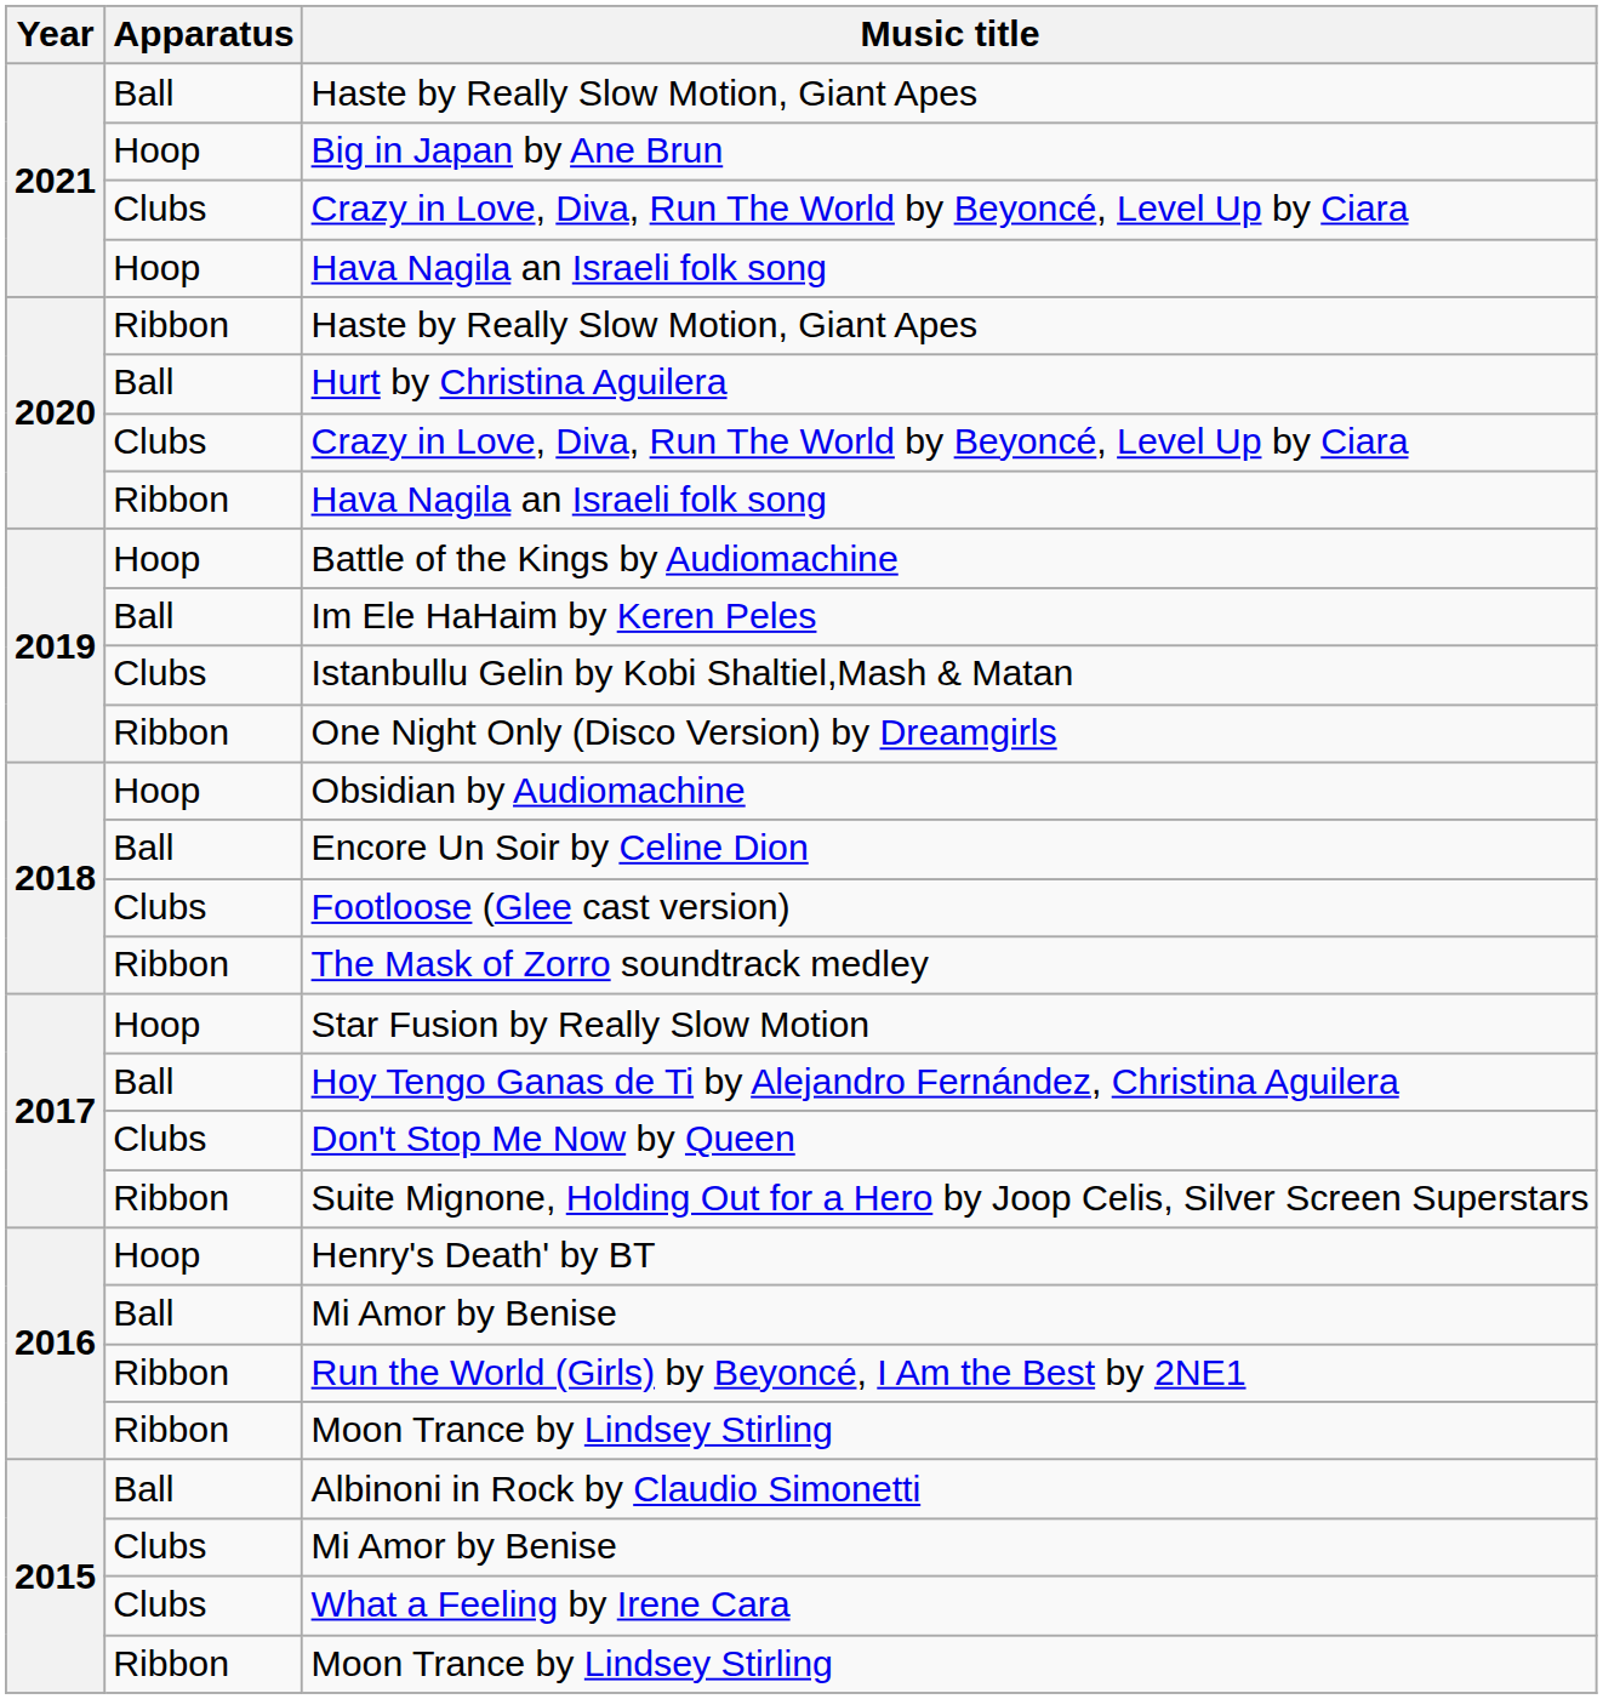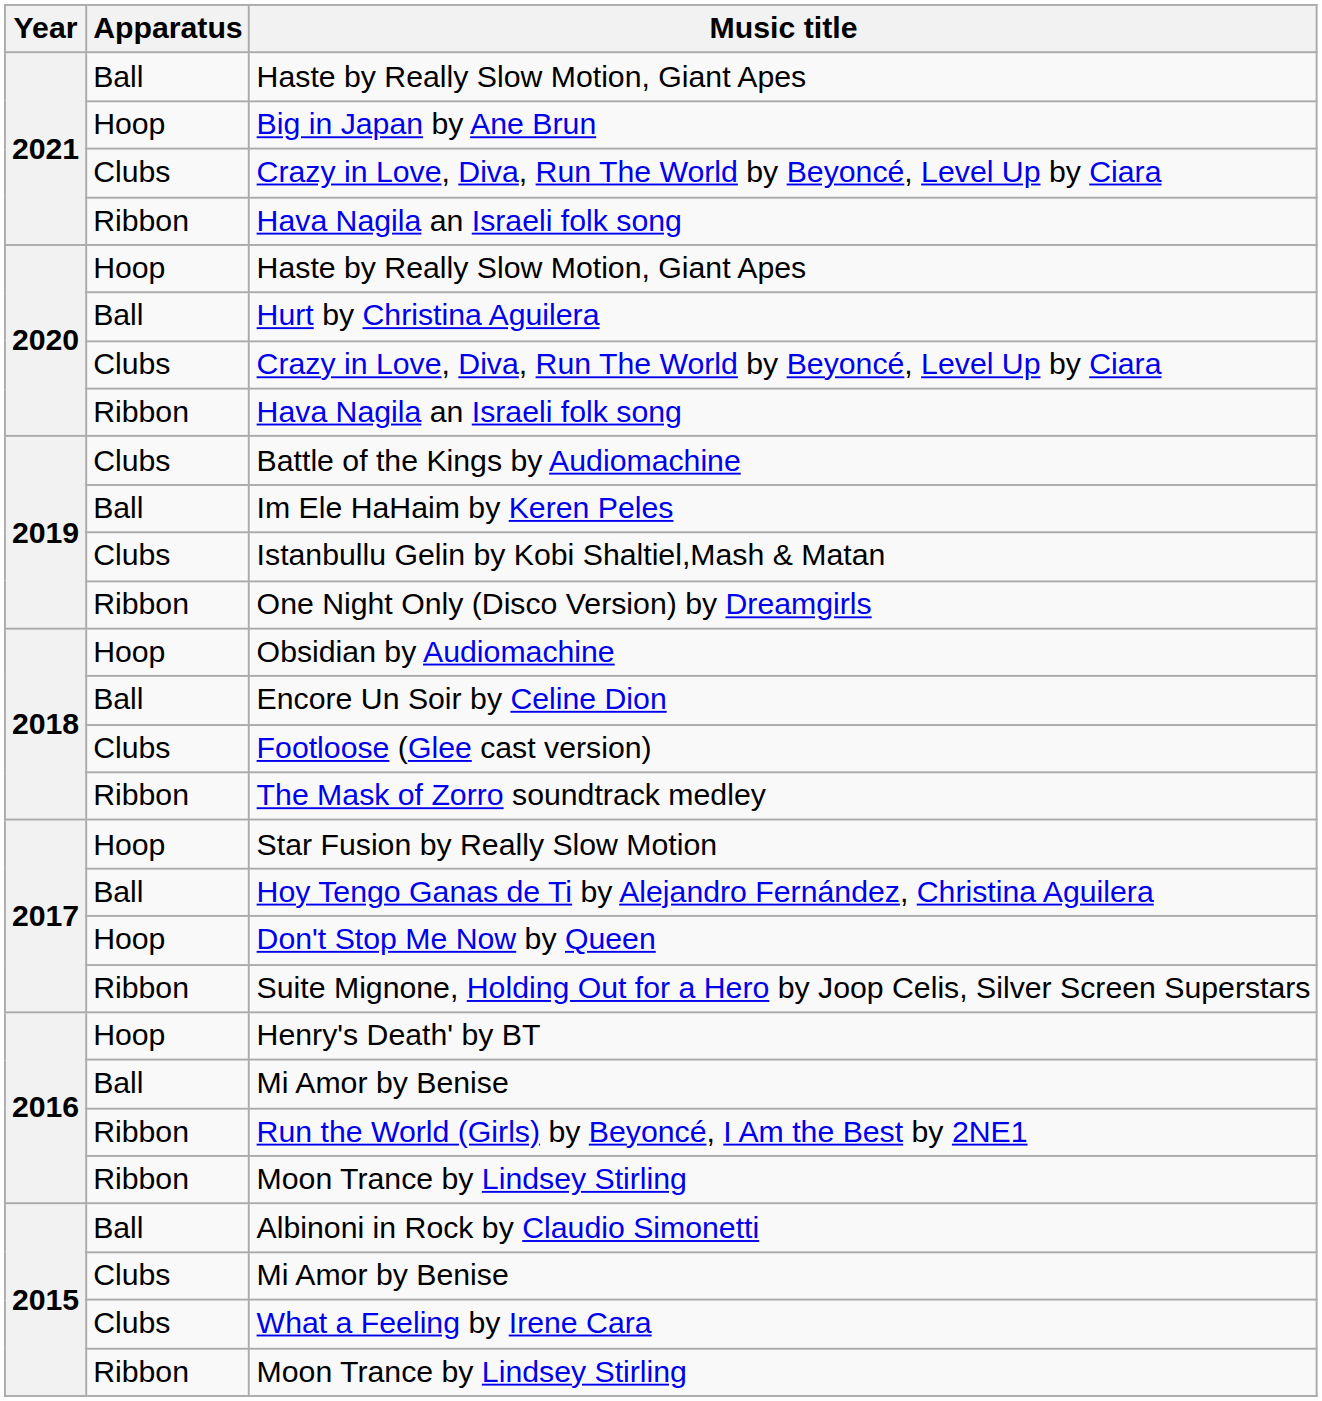 <table class="wikitable plainrowheaders">
 <tr>
 <th scope=col>Year</th>
 <th scope=col>Apparatus</th>
 <th scope=col>Music title</th>
 </tr>
 <tr>
 <th rowspan=4>2021</th>
 <td>Ball</td>
 <td>Haste by Really Slow Motion, Giant Apes</td>
 </tr>
 <tr>
 <td>Hoop</td>
 <td><a href='#'>Big in Japan</a> by <a href='#'>Ane Brun</a></td>
 </tr>
 <tr>
 <td>Clubs</td>
 <td><a href='#'>Crazy in Love</a>, <a href='#'>Diva</a>, <a href='#'>Run The World</a> by <a href='#'>Beyoncé</a>, <a href='#'>Level Up</a> by <a href='#'>Ciara</a></td>
 </tr>
 <tr>
-<td>Hoop</td>
+<td>Ribbon</td>
 <td><a href='#'>Hava Nagila</a> an <a href='#'>Israeli folk song</a></td>
 </tr>
 <tr>
 <th rowspan=4>2020</th>
-<td>Ribbon</td>
+<td>Hoop</td>
 <td>Haste by Really Slow Motion, Giant Apes</td>
 </tr>
 <tr>
 <td>Ball</td>
 <td><a href='#'>Hurt</a> by <a href='#'>Christina Aguilera</a></td>
 </tr>
 <tr>
 <td>Clubs</td>
 <td><a href='#'>Crazy in Love</a>, <a href='#'>Diva</a>, <a href='#'>Run The World</a> by <a href='#'>Beyoncé</a>, <a href='#'>Level Up</a> by <a href='#'>Ciara</a></td>
 </tr>
 <tr>
 <td>Ribbon</td>
 <td><a href='#'>Hava Nagila</a> an <a href='#'>Israeli folk song</a></td>
 </tr>
 <tr>
 <th rowspan=4>2019</th>
-<td>Hoop</td>
+<td>Clubs</td>
 <td>Battle of the Kings by <a href='#'>Audiomachine</a></td>
 </tr>
 <tr>
 <td>Ball</td>
 <td>Im Ele HaHaim by <a href='#'>Keren Peles</a></td>
 </tr>
 <tr>
 <td>Clubs</td>
 <td>Istanbullu Gelin by Kobi Shaltiel,Mash & Matan</td>
 </tr>
 <tr>
 <td>Ribbon</td>
 <td>One Night Only (Disco Version) by <a href='#'>Dreamgirls</a></td>
 </tr>
 <tr>
 <th scope=row rowspan=4>2018</th>
 <td>Hoop</td>
 <td>Obsidian by <a href='#'>Audiomachine</a></td>
 </tr>
 <tr>
 <td>Ball</td>
 <td>Encore Un Soir by <a href='#'>Celine Dion</a></td>
 </tr>
 <tr>
 <td>Clubs</td>
 <td><a href='#'>Footloose</a> (<a href='#'>Glee</a> cast version)</td>
 </tr>
 <tr>
 <td>Ribbon</td>
 <td><a href='#'>The Mask of Zorro</a> soundtrack medley</td>
 </tr>
 <tr>
 <th scope=row rowspan=4>2017</th>
 <td>Hoop</td>
 <td>Star Fusion by Really Slow Motion</td>
 </tr>
 <tr>
 <td>Ball</td>
 <td><a href='#'>Hoy Tengo Ganas de Ti</a> by <a href='#'>Alejandro Fernández</a>, <a href='#'>Christina Aguilera</a></td>
 </tr>
 <tr>
-<td>Clubs</td>
+<td>Hoop</td>
 <td><a href='#'>Don't Stop Me Now</a> by <a href='#'>Queen</a></td>
 </tr>
 <tr>
 <td>Ribbon</td>
 <td>Suite Mignone, <a href='#'>Holding Out for a Hero</a> by Joop Celis, Silver Screen Superstars</td>
 </tr>
 <tr>
 <th scope=row rowspan=4>2016</th>
 <td>Hoop</td>
 <td>Henry's Death' by BT</td>
 </tr>
 <tr>
 <td>Ball</td>
 <td>Mi Amor by Benise</td>
 </tr>
 <tr>
 <td>Ribbon</td>
 <td><a href='#'>Run the World (Girls)</a> by <a href='#'>Beyoncé</a>, <a href='#'>I Am the Best</a> by <a href='#'>2NE1</a></td>
 </tr>
 <tr>
 <td>Ribbon</td>
 <td>Moon Trance by <a href='#'>Lindsey Stirling</a></td>
 </tr>
 <tr>
 <th scope=row rowspan=4>2015</th>
 <td>Ball</td>
 <td>Albinoni in Rock by <a href='#'>Claudio Simonetti</a></td>
 </tr>
 <tr>
 <td>Clubs</td>
 <td>Mi Amor by Benise</td>
 </tr>
 <tr>
 <td>Clubs</td>
 <td><a href='#'>What a Feeling</a> by <a href='#'>Irene Cara</a></td>
 </tr>
 <tr>
 <td>Ribbon</td>
 <td>Moon Trance by <a href='#'>Lindsey Stirling</a></td>
 </tr>
 </table>
